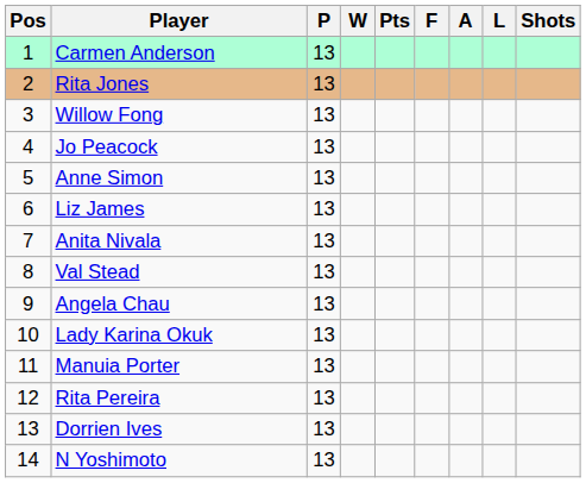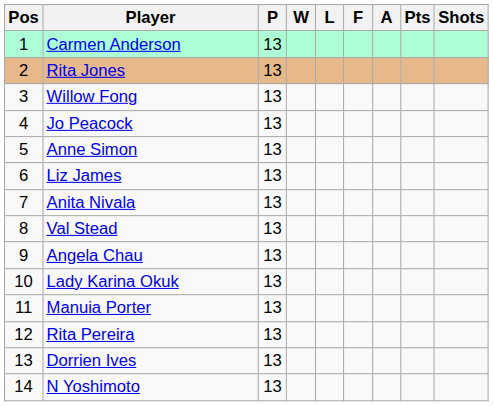 <table class="wikitable" style="font-size: 100%">
 <tr>
 <th width=20>Pos</th>
 <th width=200>Player</th>
 <th width=20>P</th>
 <th width=20>W</th>
-<th width=20>Pts</th>
+<th width=20>L</th>
 <th width=20>F</th>
 <th width=20>A</th>
-<th width=20>L</th>
+<th width=20>Pts</th>
 <th width=30>Shots</th>
 </tr>
 <tr align=center style="background: #ADFFD6;">
 <td>1</td>
 <td align="left"> <a href='#'>Carmen Anderson</a></td>
 <td>13</td>
 <td></td>
 <td></td>
 <td></td>
 <td></td>
 <td></td>
 <td></td>
 </tr>
 <tr align=center style="background: #E6B88A;">
 <td>2</td>
 <td align="left"> <a href='#'>Rita Jones</a></td>
 <td>13</td>
 <td></td>
 <td></td>
 <td></td>
 <td></td>
 <td></td>
 <td></td>
 </tr>
 <tr align=center>
 <td>3</td>
 <td align="left"> <a href='#'>Willow Fong</a></td>
 <td>13</td>
 <td></td>
 <td></td>
 <td></td>
 <td></td>
 <td></td>
 <td></td>
 </tr>
 <tr align=center>
 <td>4</td>
 <td align="left"> <a href='#'>Jo Peacock</a></td>
 <td>13</td>
 <td></td>
 <td></td>
 <td></td>
 <td></td>
 <td></td>
 <td></td>
 </tr>
 <tr align=center>
 <td>5</td>
 <td align="left"> <a href='#'>Anne Simon</a></td>
 <td>13</td>
 <td></td>
 <td></td>
 <td></td>
 <td></td>
 <td></td>
 <td></td>
 </tr>
 <tr align=center>
 <td>6</td>
 <td align="left"> <a href='#'>Liz James</a></td>
 <td>13</td>
 <td></td>
 <td></td>
 <td></td>
 <td></td>
 <td></td>
 <td></td>
 </tr>
 <tr align=center>
 <td>7</td>
 <td align="left"> <a href='#'>Anita Nivala</a></td>
 <td>13</td>
 <td></td>
 <td></td>
 <td></td>
 <td></td>
 <td></td>
 <td></td>
 </tr>
 <tr align=center>
 <td>8</td>
 <td align="left"> <a href='#'>Val Stead</a></td>
 <td>13</td>
 <td></td>
 <td></td>
 <td></td>
 <td></td>
 <td></td>
 <td></td>
 </tr>
 <tr align=center>
 <td>9</td>
 <td align="left"> <a href='#'>Angela Chau</a></td>
 <td>13</td>
 <td></td>
 <td></td>
 <td></td>
 <td></td>
 <td></td>
 <td></td>
 </tr>
 <tr align=center>
 <td>10</td>
 <td align="left"> <a href='#'>Lady Karina Okuk</a></td>
 <td>13</td>
 <td></td>
 <td></td>
 <td></td>
 <td></td>
 <td></td>
 <td></td>
 </tr>
 <tr align=center>
 <td>11</td>
 <td align="left"> <a href='#'>Manuia Porter</a></td>
 <td>13</td>
 <td></td>
 <td></td>
 <td></td>
 <td></td>
 <td></td>
 <td></td>
 </tr>
 <tr align=center>
 <td>12</td>
 <td align="left"> <a href='#'>Rita Pereira</a></td>
 <td>13</td>
 <td></td>
 <td></td>
 <td></td>
 <td></td>
 <td></td>
 <td></td>
 </tr>
 <tr align=center>
 <td>13</td>
 <td align="left"> <a href='#'>Dorrien Ives</a></td>
 <td>13</td>
 <td></td>
 <td></td>
 <td></td>
 <td></td>
 <td></td>
 <td></td>
 </tr>
 <tr align=center>
 <td>14</td>
 <td align="left"> <a href='#'>N Yoshimoto</a></td>
 <td>13</td>
 <td></td>
 <td></td>
 <td></td>
 <td></td>
 <td></td>
 <td></td>
 </tr>
 </table>
